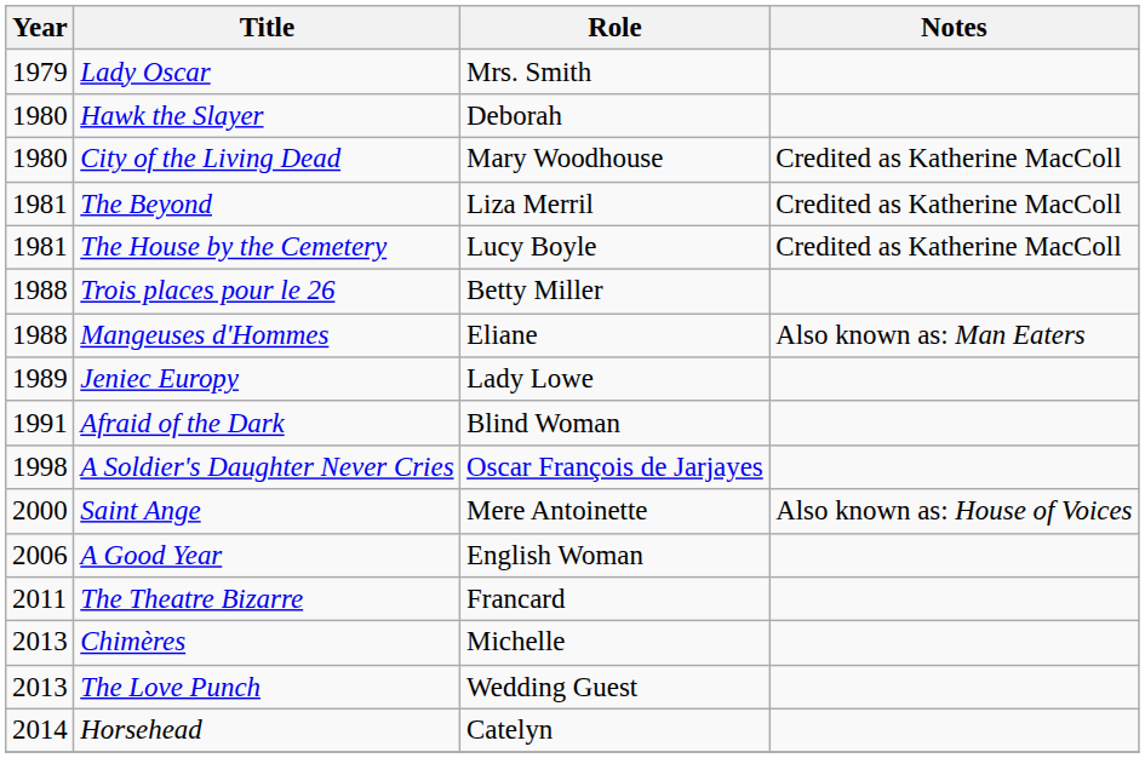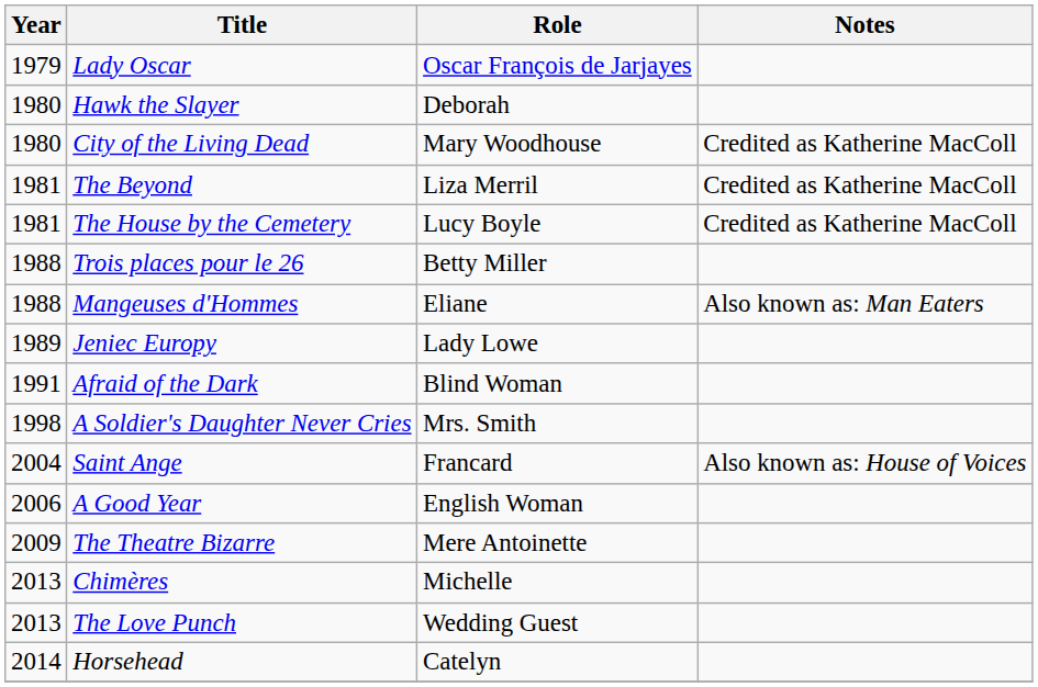 <table class="wikitable sortable">
 <tr>
 <th>Year</th>
 <th>Title</th>
 <th>Role</th>
 <th>Notes</th>
 </tr>
 <tr>
 <td>1979</td>
 <td><em><a href='#'>Lady Oscar</a></em></td>
-<td>Mrs. Smith</td>
+<td><a href='#'>Oscar François de Jarjayes</a></td>
 <td></td>
 </tr>
 <tr>
 <td>1980</td>
 <td><em><a href='#'>Hawk the Slayer</a></em></td>
 <td>Deborah</td>
 <td></td>
 </tr>
 <tr>
 <td>1980</td>
 <td><em><a href='#'>City of the Living Dead</a></em></td>
 <td>Mary Woodhouse</td>
 <td>Credited as Katherine MacColl</td>
 </tr>
 <tr>
 <td>1981</td>
 <td><em><a href='#'>The Beyond</a></em></td>
 <td>Liza Merril</td>
 <td>Credited as Katherine MacColl</td>
 </tr>
 <tr>
 <td>1981</td>
 <td><em><a href='#'>The House by the Cemetery</a></em></td>
 <td>Lucy Boyle</td>
 <td>Credited as Katherine MacColl</td>
 </tr>
 <tr>
 <td>1988</td>
 <td><em><a href='#'>Trois places pour le 26</a></em></td>
 <td>Betty Miller</td>
 <td></td>
 </tr>
 <tr>
 <td>1988</td>
 <td><em><a href='#'>Mangeuses d'Hommes</a></em></td>
 <td>Eliane</td>
 <td>Also known as: <em>Man Eaters</em></td>
 </tr>
 <tr>
 <td>1989</td>
 <td><em><a href='#'>Jeniec Europy</a></em></td>
 <td>Lady Lowe</td>
 <td></td>
 </tr>
 <tr>
 <td>1991</td>
 <td><em><a href='#'>Afraid of the Dark</a></em></td>
 <td>Blind Woman</td>
 <td></td>
 </tr>
 <tr>
 <td>1998</td>
 <td><em><a href='#'>A Soldier's Daughter Never Cries</a></em></td>
-<td><a href='#'>Oscar François de Jarjayes</a></td>
+<td>Mrs. Smith</td>
 <td></td>
 </tr>
 <tr>
-<td>2000</td>
+<td>2004</td>
 <td><em><a href='#'>Saint Ange</a></em></td>
-<td>Mere Antoinette</td>
+<td>Francard</td>
 <td>Also known as: <em>House of Voices</em></td>
 </tr>
 <tr>
 <td>2006</td>
 <td><em><a href='#'>A Good Year</a></em></td>
 <td>English Woman</td>
 <td></td>
 </tr>
 <tr>
-<td>2011</td>
+<td>2009</td>
 <td><em><a href='#'>The Theatre Bizarre</a></em></td>
-<td>Francard</td>
+<td>Mere Antoinette</td>
 <td></td>
 </tr>
 <tr>
 <td>2013</td>
 <td><em><a href='#'>Chimères</a></em></td>
 <td>Michelle</td>
 <td></td>
 </tr>
 <tr>
 <td>2013</td>
 <td><em><a href='#'>The Love Punch</a></em></td>
 <td>Wedding Guest</td>
 <td></td>
 </tr>
 <tr>
 <td>2014</td>
 <td><em>Horsehead</em></td>
 <td>Catelyn</td>
 <td></td>
 </tr>
 <tr>
 </tr>
 </table>
